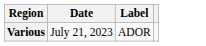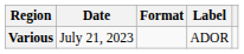 <table class="wikitable plainrowheaders" style="text-align:center">
 <tr>
 <th scope="col">Region</th>
 <th scope="col">Date</th>
+<th scope="col">Format</th>
 <th scope="col">Label</th>
 <th scope="col"></th>
 </tr>
 <tr>
 <th scope="row">Various</th>
 <td>July 21, 2023</td>
+<td></td>
 <td>ADOR</td>
 <td></td>
 </tr>
 </table>
